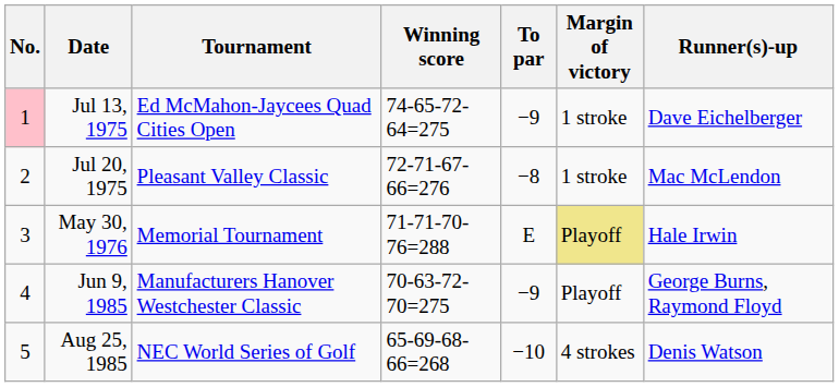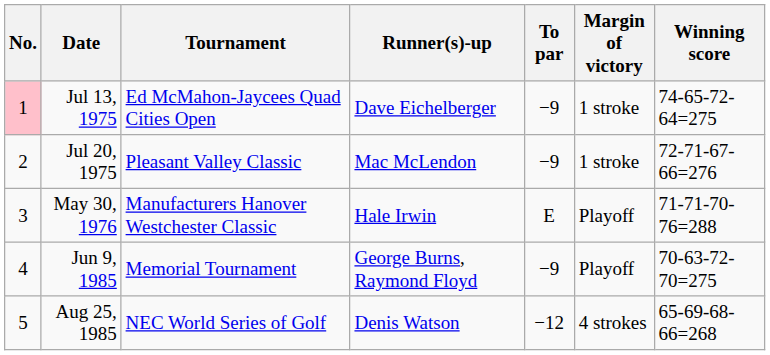 <table class="wikitable" style="font-size:95%;">
 <tr>
 <th>No.</th>
 <th>Date</th>
 <th>Tournament</th>
-<th>Winning score</th>
+<th>Runner(s)-up</th>
 <th>To par</th>
 <th>Margin of<br>victory</th>
-<th>Runner(s)-up</th>
+<th>Winning score</th>
 </tr>
 <tr>
 <td align=center style="background: pink;">1</td>
 <td align=right>Jul 13, <a href='#'>1975</a></td>
 <td><a href='#'>Ed McMahon-Jaycees Quad Cities Open</a></td>
-<td>74-65-72-64=275</td>
+<td> <a href='#'>Dave Eichelberger</a></td>
 <td align=center>−9</td>
 <td>1 stroke</td>
-<td> <a href='#'>Dave Eichelberger</a></td>
+<td>74-65-72-64=275</td>
 </tr>
 <tr>
 <td align=center>2</td>
 <td align=right>Jul 20, 1975</td>
 <td><a href='#'>Pleasant Valley Classic</a></td>
+<td> <a href='#'>Mac McLendon</a></td>
+<td align=center>−9</td>
+<td>1 stroke</td>
 <td>72-71-67-66=276</td>
-<td align=center>−8</td>
-<td>1 stroke</td>
-<td> <a href='#'>Mac McLendon</a></td>
 </tr>
 <tr>
 <td align=center>3</td>
 <td align=right>May 30, <a href='#'>1976</a></td>
-<td><a href='#'>Memorial Tournament</a></td>
+<td><a href='#'>Manufacturers Hanover Westchester Classic</a></td>
+<td> <a href='#'>Hale Irwin</a></td>
+<td align=center>E</td>
+<td>Playoff</td>
 <td>71-71-70-76=288</td>
-<td align=center>E</td>
-<td style="background: khaki;">Playoff</td>
-<td> <a href='#'>Hale Irwin</a></td>
 </tr>
 <tr>
 <td align=center>4</td>
 <td align=right>Jun 9, <a href='#'>1985</a></td>
-<td><a href='#'>Manufacturers Hanover Westchester Classic</a></td>
-<td>70-63-72-70=275</td>
+<td><a href='#'>Memorial Tournament</a></td>
+<td> <a href='#'>George Burns</a>,  <a href='#'>Raymond Floyd</a></td>
 <td align=center>−9</td>
 <td>Playoff</td>
-<td> <a href='#'>George Burns</a>,  <a href='#'>Raymond Floyd</a></td>
+<td>70-63-72-70=275</td>
 </tr>
 <tr>
 <td align=center>5</td>
 <td align=right>Aug 25, 1985</td>
 <td><a href='#'>NEC World Series of Golf</a></td>
+<td> <a href='#'>Denis Watson</a></td>
+<td align=center>−12</td>
+<td>4 strokes</td>
 <td>65-69-68-66=268</td>
-<td align=center>−10</td>
-<td>4 strokes</td>
-<td> <a href='#'>Denis Watson</a></td>
 </tr>
 </table>
